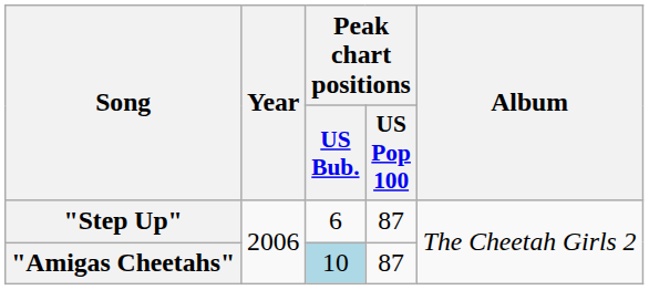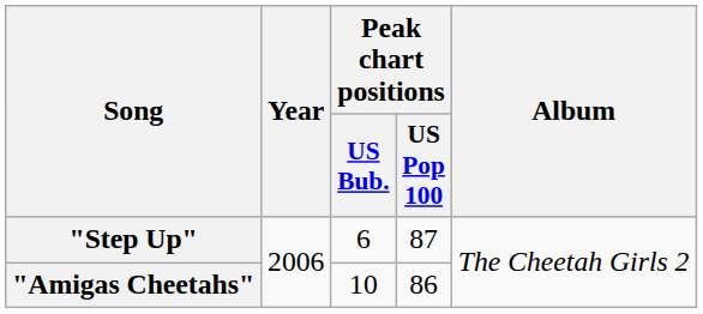 <table class="wikitable plainrowheaders" style="text-align:center;" border="1">
 <tr>
 <th scope="col" rowspan="2">Song</th>
 <th scope="col" rowspan="2" style="width:1em;">Year</th>
 <th scope="col" colspan="2">Peak chart positions</th>
 <th scope="col" rowspan="2">Album</th>
 </tr>
 <tr>
 <th scope="col" style="width:1em;font-size:90%;"><a href='#'>US<br>Bub.</a><br></th>
 <th scope="col" style="width:1em;font-size:90%;">US<br><a href='#'>Pop 100</a><br></th>
 </tr>
 <tr>
 <th scope="row">"Step Up"</th>
 <td rowspan="2">2006</td>
 <td>6</td>
 <td>87</td>
 <td rowspan="2"><em>The Cheetah Girls 2</em></td>
 </tr>
 <tr>
 <th scope="row">"Amigas Cheetahs"</th>
-<td style="background: lightblue;">10</td>
-<td>87</td>
+<td>10</td>
+<td>86</td>
 </tr>
 </table>
